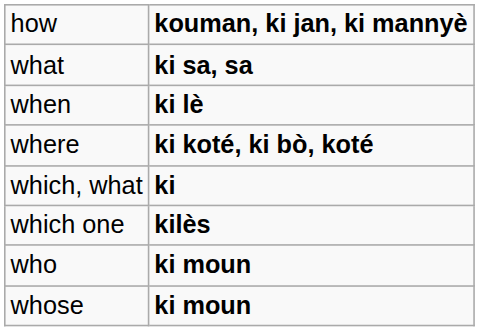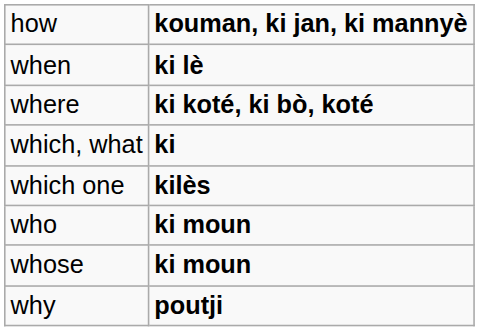 <table class="wikitable">
 <tr>
 <td>how</td>
 <td><strong>kouman, ki jan, ki mannyè</strong></td>
-</tr>
-<tr>
-<td>what</td>
-<td><strong>ki sa, sa</strong></td>
 </tr>
 <tr>
 <td>when</td>
 <td><strong>ki lè</strong></td>
 </tr>
 <tr>
 <td>where</td>
 <td><strong>ki koté, ki bò, koté</strong></td>
 </tr>
 <tr>
 <td>which, what</td>
 <td><strong>ki</strong></td>
 </tr>
 <tr>
 <td>which one</td>
 <td><strong>kilès</strong></td>
 </tr>
 <tr>
 <td>who</td>
 <td><strong>ki moun</strong></td>
 </tr>
 <tr>
 <td>whose</td>
 <td><strong>ki moun</strong></td>
 </tr>
+<tr>
+<td>why</td>
+<td><strong>poutji</strong></td>
+</tr>
 </table>
